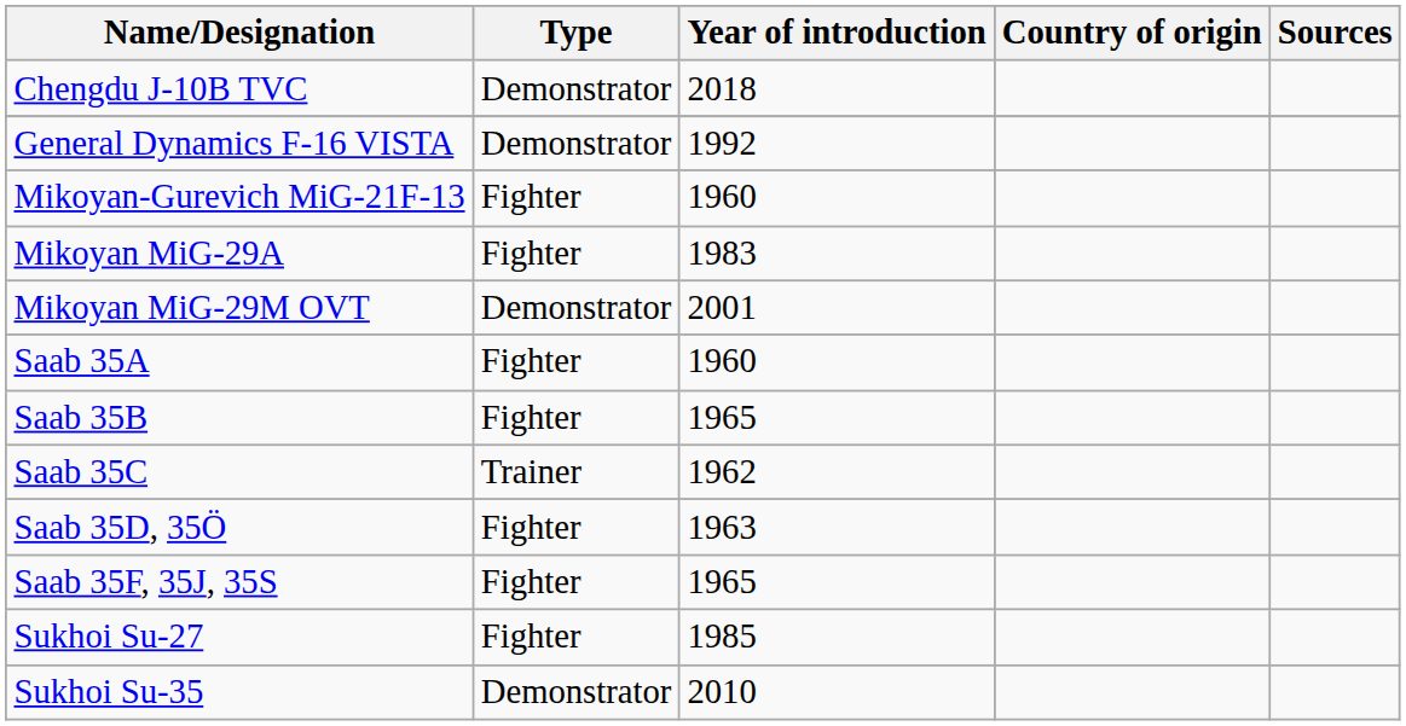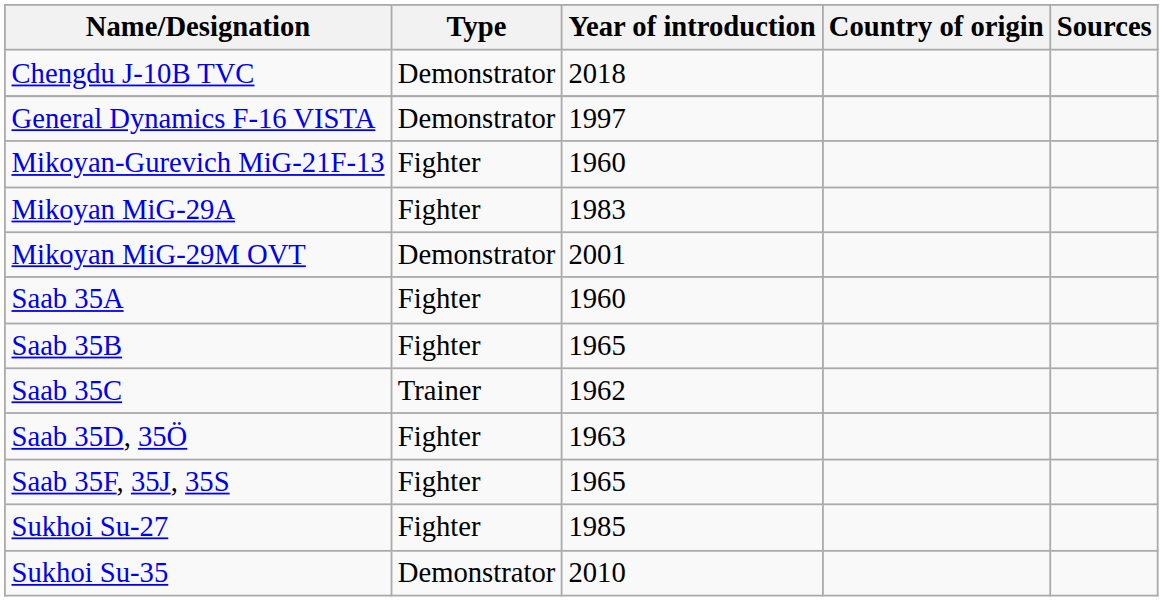 <table class="wikitable sortable">
 <tr>
 <th>Name/Designation</th>
 <th>Type</th>
 <th>Year of introduction</th>
 <th>Country of origin</th>
 <th>Sources</th>
 </tr>
 <tr>
 <td><a href='#'>Chengdu J-10B TVC</a></td>
 <td>Demonstrator</td>
 <td>2018</td>
 <td></td>
 <td></td>
 </tr>
 <tr>
 </tr>
 <tr>
 <td><a href='#'>General Dynamics F-16 VISTA</a></td>
 <td>Demonstrator</td>
-<td>1992</td>
+<td>1997</td>
 <td></td>
 <td></td>
 </tr>
 <tr>
 <td><a href='#'>Mikoyan-Gurevich MiG-21F-13</a></td>
 <td>Fighter</td>
 <td>1960</td>
 <td></td>
 <td></td>
 </tr>
 <tr>
 <td><a href='#'>Mikoyan MiG-29A</a></td>
 <td>Fighter</td>
 <td>1983</td>
 <td></td>
 <td></td>
 </tr>
 <tr>
 <td><a href='#'>Mikoyan MiG-29M OVT</a></td>
 <td>Demonstrator</td>
 <td>2001</td>
 <td></td>
 <td></td>
 </tr>
 <tr>
 <td><a href='#'>Saab 35A</a></td>
 <td>Fighter</td>
 <td>1960</td>
 <td></td>
 <td></td>
 </tr>
 <tr>
 <td><a href='#'>Saab 35B</a></td>
 <td>Fighter</td>
 <td>1965</td>
 <td></td>
 <td></td>
 </tr>
 <tr>
 <td><a href='#'>Saab 35C</a></td>
 <td>Trainer</td>
 <td>1962</td>
 <td></td>
 <td></td>
 </tr>
 <tr>
 <td><a href='#'>Saab 35D</a>, <a href='#'>35Ö</a></td>
 <td>Fighter</td>
 <td>1963</td>
 <td></td>
 <td></td>
 </tr>
 <tr>
 <td><a href='#'>Saab 35F</a>, <a href='#'>35J</a>, <a href='#'>35S</a></td>
 <td>Fighter</td>
 <td>1965</td>
 <td></td>
 <td></td>
 </tr>
 <tr>
 <td><a href='#'>Sukhoi Su-27</a></td>
 <td>Fighter</td>
 <td>1985</td>
 <td></td>
 <td></td>
 </tr>
 <tr>
 <td><a href='#'>Sukhoi Su-35</a></td>
 <td>Demonstrator</td>
 <td>2010</td>
 <td></td>
 <td></td>
 </tr>
 </table>
